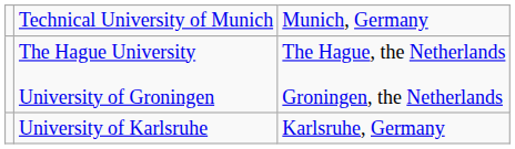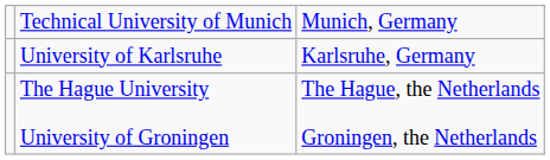 <table class="wikitable">
 <tr>
 <td></td>
 <td> <a href='#'>Technical University of Munich</a></td>
 <td><a href='#'>Munich</a>, <a href='#'>Germany</a></td>
 </tr>
 <tr>
 <td></td>
+<td> <a href='#'>University of Karlsruhe</a></td>
+<td><a href='#'>Karlsruhe</a>, <a href='#'>Germany</a></td>
+</tr>
+<tr>
+<td></td>
 <td> <a href='#'>The Hague University</a><br><br> <a href='#'>University of Groningen</a></td>
 <td><a href='#'>The Hague</a>, the <a href='#'>Netherlands</a><br><br><a href='#'>Groningen</a>, the <a href='#'>Netherlands</a></td>
 </tr>
-<tr>
-<td></td>
-<td> <a href='#'>University of Karlsruhe</a></td>
-<td><a href='#'>Karlsruhe</a>, <a href='#'>Germany</a></td>
-</tr>
 </table>
